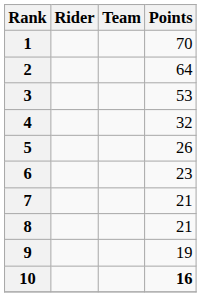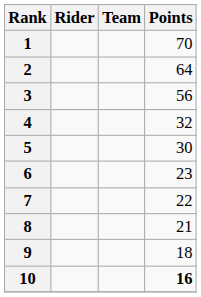 <table class="wikitable">
 <tr>
 <th scope="col">Rank</th>
 <th scope="col">Rider</th>
 <th scope="col">Team</th>
 <th scope="col">Points</th>
 </tr>
 <tr>
 <th scope="row">1</th>
 <td></td>
 <td></td>
 <td align="right">70</td>
 </tr>
 <tr>
 <th scope="row">2</th>
 <td></td>
 <td></td>
 <td align="right">64</td>
 </tr>
 <tr>
 <th scope="row">3</th>
 <td></td>
 <td></td>
-<td align="right">53</td>
+<td align="right">56</td>
 </tr>
 <tr>
 <th scope="row">4</th>
 <td></td>
 <td></td>
 <td align="right">32</td>
 </tr>
 <tr>
 <th scope="row">5</th>
 <td></td>
 <td></td>
-<td align="right">26</td>
+<td align="right">30</td>
 </tr>
 <tr>
 <th scope="row">6</th>
 <td></td>
 <td></td>
 <td align="right">23</td>
 </tr>
 <tr>
 <th scope="row">7</th>
 <td></td>
 <td></td>
-<td align="right">21</td>
+<td align="right">22</td>
 </tr>
 <tr>
 <th scope="row">8</th>
 <td></td>
 <td></td>
 <td align="right">21</td>
 </tr>
 <tr>
 <th scope="row">9</th>
 <td></td>
 <td></td>
-<td align="right">19</td>
+<td align="right">18</td>
 </tr>
 <tr>
 <th scope="row">10</th>
 <td></td>
 <td></td>
 <td align="right"><strong>16</strong></td>
 </tr>
 <tr>
 </tr>
 </table>
